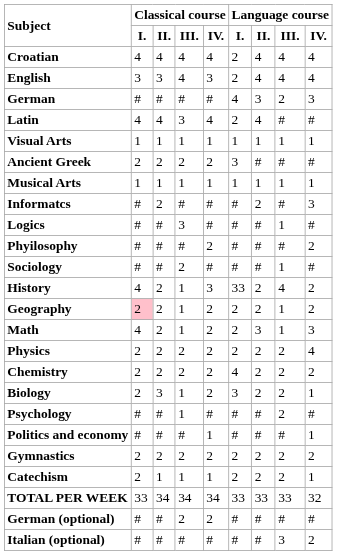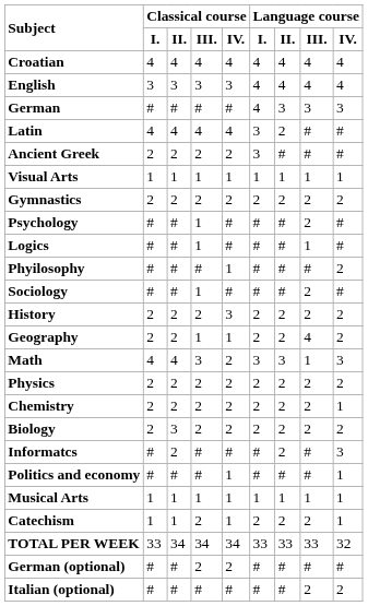 <table rules=all style="text-align: left; border: 1px solid darkgray;" cellpadding=3>
 <tr>
 <th rowspan="2">Subject</th>
 <th colspan="4" style="text-align: center;"><strong>Classical course</strong></th>
 <th colspan="4" style="text-align: center;"><strong>Language course</strong></th>
 </tr>
 <tr>
 <th colspan="1" style="text-align: center;"><strong>I.</strong></th>
 <th colspan="1" style="text-align: center;"><strong>II.</strong></th>
 <th colspan="1" style="text-align: center;"><strong>III.</strong></th>
 <th colspan="1" style="text-align: center;"><strong>IV.</strong></th>
 <th colspan="1" style="text-align: center;"><strong>I.</strong></th>
 <th colspan="1" style="text-align: center;"><strong>II.</strong></th>
 <th colspan="1" style="text-align: center;"><strong>III.</strong></th>
 <th colspan="1" style="text-align: center;"><strong>IV.</strong></th>
 </tr>
 <tr>
 <td><strong>Croatian</strong></td>
 <td>4</td>
 <td>4</td>
 <td>4</td>
 <td>4</td>
-<td>2</td>
+<td>4</td>
 <td>4</td>
 <td>4</td>
 <td>4</td>
 </tr>
 <tr>
 <td><strong>English</strong></td>
 <td>3</td>
 <td>3</td>
+<td>3</td>
+<td>3</td>
 <td>4</td>
-<td>3</td>
-<td>2</td>
 <td>4</td>
 <td>4</td>
 <td>4</td>
 </tr>
 <tr>
 <td><strong>German</strong></td>
 <td>#</td>
 <td>#</td>
 <td>#</td>
 <td>#</td>
 <td>4</td>
 <td>3</td>
-<td>2</td>
+<td>3</td>
 <td>3</td>
 </tr>
 <tr>
 <td><strong>Latin</strong></td>
 <td>4</td>
 <td>4</td>
+<td>4</td>
+<td>4</td>
 <td>3</td>
-<td>4</td>
 <td>2</td>
-<td>4</td>
+<td>#</td>
+<td>#</td>
+</tr>
+<tr>
+<td><strong>Ancient Greek</strong></td>
+<td>2</td>
+<td>2</td>
+<td>2</td>
+<td>2</td>
+<td>3</td>
+<td>#</td>
 <td>#</td>
 <td>#</td>
 </tr>
 <tr>
 <td><strong>Visual Arts</strong></td>
 <td>1</td>
 <td>1</td>
 <td>1</td>
 <td>1</td>
 <td>1</td>
 <td>1</td>
 <td>1</td>
 <td>1</td>
 </tr>
 <tr>
-<td><strong>Ancient Greek</strong></td>
+<td><strong>Gymnastics</strong></td>
 <td>2</td>
 <td>2</td>
 <td>2</td>
 <td>2</td>
-<td>3</td>
+<td>2</td>
+<td>2</td>
+<td>2</td>
+<td>2</td>
+</tr>
+<tr>
+<td><strong>Psychology</strong></td>
+<td>#</td>
+<td>#</td>
+<td>1</td>
 <td>#</td>
 <td>#</td>
 <td>#</td>
+<td>2</td>
+<td>#</td>
+</tr>
+<tr>
+<td><strong>Logics</strong></td>
+<td>#</td>
+<td>#</td>
+<td>1</td>
+<td>#</td>
+<td>#</td>
+<td>#</td>
+<td>1</td>
+<td>#</td>
+</tr>
+<tr>
+<td><strong>Phyilosophy</strong></td>
+<td>#</td>
+<td>#</td>
+<td>#</td>
+<td>1</td>
+<td>#</td>
+<td>#</td>
+<td>#</td>
+<td>2</td>
+</tr>
+<tr>
+<td><strong>Sociology</strong></td>
+<td>#</td>
+<td>#</td>
+<td>1</td>
+<td>#</td>
+<td>#</td>
+<td>#</td>
+<td>2</td>
+<td>#</td>
+</tr>
+<tr>
+<td><strong>History</strong></td>
+<td>2</td>
+<td>2</td>
+<td>2</td>
+<td>3</td>
+<td>2</td>
+<td>2</td>
+<td>2</td>
+<td>2</td>
+</tr>
+<tr>
+<td><strong>Geography</strong></td>
+<td>2</td>
+<td>2</td>
+<td>1</td>
+<td>1</td>
+<td>2</td>
+<td>2</td>
+<td>4</td>
+<td>2</td>
+</tr>
+<tr>
+<td><strong>Math</strong></td>
+<td>4</td>
+<td>4</td>
+<td>3</td>
+<td>2</td>
+<td>3</td>
+<td>3</td>
+<td>1</td>
+<td>3</td>
+</tr>
+<tr>
+<td><strong>Physics</strong></td>
+<td>2</td>
+<td>2</td>
+<td>2</td>
+<td>2</td>
+<td>2</td>
+<td>2</td>
+<td>2</td>
+<td>2</td>
+</tr>
+<tr>
+<td><strong>Chemistry</strong></td>
+<td>2</td>
+<td>2</td>
+<td>2</td>
+<td>2</td>
+<td>2</td>
+<td>2</td>
+<td>2</td>
+<td>1</td>
+</tr>
+<tr>
+<td><strong>Biology</strong></td>
+<td>2</td>
+<td>3</td>
+<td>2</td>
+<td>2</td>
+<td>2</td>
+<td>2</td>
+<td>2</td>
+<td>2</td>
+</tr>
+<tr>
+<td><strong>Informatcs</strong></td>
+<td>#</td>
+<td>2</td>
+<td>#</td>
+<td>#</td>
+<td>#</td>
+<td>2</td>
+<td>#</td>
+<td>3</td>
+</tr>
+<tr>
+<td><strong>Politics and economy</strong></td>
+<td>#</td>
+<td>#</td>
+<td>#</td>
+<td>1</td>
+<td>#</td>
+<td>#</td>
+<td>#</td>
+<td>1</td>
 </tr>
 <tr>
 <td><strong>Musical Arts</strong></td>
 <td>1</td>
 <td>1</td>
 <td>1</td>
 <td>1</td>
 <td>1</td>
 <td>1</td>
 <td>1</td>
 <td>1</td>
 </tr>
 <tr>
-<td><strong>Informatcs</strong></td>
-<td>#</td>
-<td>2</td>
-<td>#</td>
-<td>#</td>
-<td>#</td>
-<td>2</td>
-<td>#</td>
-<td>3</td>
-</tr>
-<tr>
-<td><strong>Logics</strong></td>
-<td>#</td>
-<td>#</td>
-<td>3</td>
-<td>#</td>
-<td>#</td>
-<td>#</td>
+<td><strong>Catechism</strong></td>
 <td>1</td>
-<td>#</td>
-</tr>
-<tr>
-<td><strong>Phyilosophy</strong></td>
-<td>#</td>
-<td>#</td>
-<td>#</td>
-<td>2</td>
-<td>#</td>
-<td>#</td>
-<td>#</td>
-<td>2</td>
-</tr>
-<tr>
-<td><strong>Sociology</strong></td>
-<td>#</td>
-<td>#</td>
-<td>2</td>
-<td>#</td>
-<td>#</td>
-<td>#</td>
-<td>1</td>
-<td>#</td>
-</tr>
-<tr>
-<td><strong>History</strong></td>
-<td>4</td>
-<td>2</td>
-<td>1</td>
-<td>3</td>
-<td>33</td>
-<td>2</td>
-<td>4</td>
-<td>2</td>
-</tr>
-<tr>
-<td><strong>Geography</strong></td>
-<td style="background: pink;">2</td>
-<td>2</td>
 <td>1</td>
 <td>2</td>
-<td>2</td>
-<td>2</td>
-<td>1</td>
-<td>2</td>
-</tr>
-<tr>
-<td><strong>Math</strong></td>
-<td>4</td>
-<td>2</td>
-<td>1</td>
-<td>2</td>
-<td>2</td>
-<td>3</td>
-<td>1</td>
-<td>3</td>
-</tr>
-<tr>
-<td><strong>Physics</strong></td>
-<td>2</td>
-<td>2</td>
-<td>2</td>
-<td>2</td>
-<td>2</td>
-<td>2</td>
-<td>2</td>
-<td>4</td>
-</tr>
-<tr>
-<td><strong>Chemistry</strong></td>
-<td>2</td>
-<td>2</td>
-<td>2</td>
-<td>2</td>
-<td>4</td>
-<td>2</td>
-<td>2</td>
-<td>2</td>
-</tr>
-<tr>
-<td><strong>Biology</strong></td>
-<td>2</td>
-<td>3</td>
-<td>1</td>
-<td>2</td>
-<td>3</td>
-<td>2</td>
-<td>2</td>
-<td>1</td>
-</tr>
-<tr>
-<td><strong>Psychology</strong></td>
-<td>#</td>
-<td>#</td>
-<td>1</td>
-<td>#</td>
-<td>#</td>
-<td>#</td>
-<td>2</td>
-<td>#</td>
-</tr>
-<tr>
-<td><strong>Politics and economy</strong></td>
-<td>#</td>
-<td>#</td>
-<td>#</td>
-<td>1</td>
-<td>#</td>
-<td>#</td>
-<td>#</td>
-<td>1</td>
-</tr>
-<tr>
-<td><strong>Gymnastics</strong></td>
-<td>2</td>
-<td>2</td>
-<td>2</td>
-<td>2</td>
-<td>2</td>
-<td>2</td>
-<td>2</td>
-<td>2</td>
-</tr>
-<tr>
-<td><strong>Catechism</strong></td>
-<td>2</td>
-<td>1</td>
-<td>1</td>
 <td>1</td>
 <td>2</td>
 <td>2</td>
 <td>2</td>
 <td>1</td>
 </tr>
 <tr ->
 <td><strong>TOTAL PER WEEK</strong></td>
 <td>33</td>
 <td>34</td>
 <td>34</td>
 <td>34</td>
 <td>33</td>
 <td>33</td>
 <td>33</td>
 <td>32</td>
 </tr>
 <tr ->
 <td><strong>German (optional)</strong></td>
 <td>#</td>
 <td>#</td>
 <td>2</td>
 <td>2</td>
 <td>#</td>
 <td>#</td>
 <td>#</td>
 <td>#</td>
 </tr>
 <tr>
 <td><strong>Italian (optional)</strong></td>
 <td>#</td>
 <td>#</td>
 <td>#</td>
 <td>#</td>
 <td>#</td>
 <td>#</td>
-<td>3</td>
+<td>2</td>
 <td>2</td>
 </tr>
 </table>
